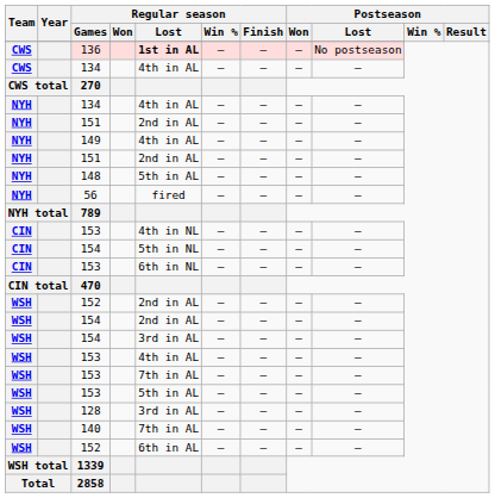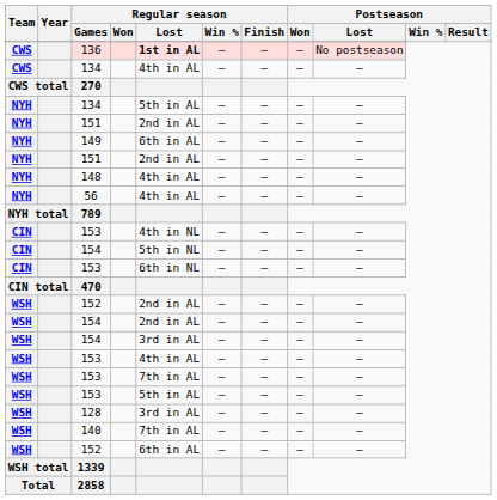 <table class="wikitable" style="font-size: 95%; text-align:center;">
 <tr>
 <th rowspan="2">Team</th>
 <th rowspan="2">Year</th>
 <th colspan="5">Regular season</th>
 <th colspan="4">Postseason</th>
 </tr>
 <tr>
 <th>Games</th>
 <th>Won</th>
 <th>Lost</th>
 <th>Win %</th>
 <th>Finish</th>
 <th>Won</th>
 <th>Lost</th>
 <th>Win %</th>
 <th>Result</th>
 </tr>
 <tr>
 </tr>
 <tr style="background:#fdd">
 <th><a href='#'>CWS</a></th>
 <th></th>
 <td>136</td>
 <td></td>
 <td><strong>1st in AL</strong></td>
 <td>–</td>
 <td>–</td>
 <td>–</td>
 <td>No postseason</td>
 </tr>
 <tr>
 <th><a href='#'>CWS</a></th>
 <th></th>
 <td>134</td>
 <td></td>
 <td>4th in AL</td>
 <td>–</td>
 <td>–</td>
 <td>–</td>
 <td>–</td>
 </tr>
 <tr>
 <th colspan="2">CWS total</th>
 <th>270</th>
 <th></th>
 <th></th>
 <th></th>
 <th></th>
 </tr>
 <tr>
 <th><a href='#'>NYH</a></th>
 <th></th>
 <td>134</td>
 <td></td>
-<td>4th in AL</td>
+<td>5th in AL</td>
 <td>–</td>
 <td>–</td>
 <td>–</td>
 <td>–</td>
 </tr>
 <tr>
 <th><a href='#'>NYH</a></th>
 <th></th>
 <td>151</td>
 <td></td>
 <td>2nd in AL</td>
 <td>–</td>
 <td>–</td>
 <td>–</td>
 <td>–</td>
 </tr>
 <tr>
 <th><a href='#'>NYH</a></th>
 <th></th>
 <td>149</td>
 <td></td>
-<td>4th in AL</td>
+<td>6th in AL</td>
 <td>–</td>
 <td>–</td>
 <td>–</td>
 <td>–</td>
 </tr>
 <tr>
 <th><a href='#'>NYH</a></th>
 <th></th>
 <td>151</td>
 <td></td>
 <td>2nd in AL</td>
 <td>–</td>
 <td>–</td>
 <td>–</td>
 <td>–</td>
 </tr>
 <tr>
 <th><a href='#'>NYH</a></th>
 <th></th>
 <td>148</td>
 <td></td>
-<td>5th in AL</td>
+<td>4th in AL</td>
 <td>–</td>
 <td>–</td>
 <td>–</td>
 <td>–</td>
 </tr>
 <tr>
 <th><a href='#'>NYH</a></th>
 <th></th>
 <td>56</td>
 <td></td>
-<td>fired</td>
+<td>4th in AL</td>
 <td>–</td>
 <td>–</td>
 <td>–</td>
 <td>–</td>
 </tr>
 <tr>
 <th colspan="2">NYH total</th>
 <th>789</th>
 <th></th>
 <th></th>
 <th></th>
 <th></th>
 </tr>
 <tr>
 <th><a href='#'>CIN</a></th>
 <th></th>
 <td>153</td>
 <td></td>
 <td>4th in NL</td>
 <td>–</td>
 <td>–</td>
 <td>–</td>
 <td>–</td>
 </tr>
 <tr>
 <th><a href='#'>CIN</a></th>
 <th></th>
 <td>154</td>
 <td></td>
 <td>5th in NL</td>
 <td>–</td>
 <td>–</td>
 <td>–</td>
 <td>–</td>
 </tr>
 <tr>
 <th><a href='#'>CIN</a></th>
 <th></th>
 <td>153</td>
 <td></td>
 <td>6th in NL</td>
 <td>–</td>
 <td>–</td>
 <td>–</td>
 <td>–</td>
 </tr>
 <tr>
 <th colspan="2">CIN total</th>
 <th>470</th>
 <th></th>
 <th></th>
 <th></th>
 <th></th>
 </tr>
 <tr>
 <th><a href='#'>WSH</a></th>
 <th></th>
 <td>152</td>
 <td></td>
 <td>2nd in AL</td>
 <td>–</td>
 <td>–</td>
 <td>–</td>
 <td>–</td>
 </tr>
 <tr>
 <th><a href='#'>WSH</a></th>
 <th></th>
 <td>154</td>
 <td></td>
 <td>2nd in AL</td>
 <td>–</td>
 <td>–</td>
 <td>–</td>
 <td>–</td>
 </tr>
 <tr>
 <th><a href='#'>WSH</a></th>
 <th></th>
 <td>154</td>
 <td></td>
 <td>3rd in AL</td>
 <td>–</td>
 <td>–</td>
 <td>–</td>
 <td>–</td>
 </tr>
 <tr>
 <th><a href='#'>WSH</a></th>
 <th></th>
 <td>153</td>
 <td></td>
 <td>4th in AL</td>
 <td>–</td>
 <td>–</td>
 <td>–</td>
 <td>–</td>
 </tr>
 <tr>
 <th><a href='#'>WSH</a></th>
 <th></th>
 <td>153</td>
 <td></td>
 <td>7th in AL</td>
 <td>–</td>
 <td>–</td>
 <td>–</td>
 <td>–</td>
 </tr>
 <tr>
 <th><a href='#'>WSH</a></th>
 <th></th>
 <td>153</td>
 <td></td>
 <td>5th in AL</td>
 <td>–</td>
 <td>–</td>
 <td>–</td>
 <td>–</td>
 </tr>
 <tr>
 <th><a href='#'>WSH</a></th>
 <th></th>
 <td>128</td>
 <td></td>
 <td>3rd in AL</td>
 <td>–</td>
 <td>–</td>
 <td>–</td>
 <td>–</td>
 </tr>
 <tr>
 <th><a href='#'>WSH</a></th>
 <th></th>
 <td>140</td>
 <td></td>
 <td>7th in AL</td>
 <td>–</td>
 <td>–</td>
 <td>–</td>
 <td>–</td>
 </tr>
 <tr>
 <th><a href='#'>WSH</a></th>
 <th></th>
 <td>152</td>
 <td></td>
 <td>6th in AL</td>
 <td>–</td>
 <td>–</td>
 <td>–</td>
 <td>–</td>
 </tr>
 <tr>
 <th colspan="2">WSH total</th>
 <th>1339</th>
 <th></th>
 <th></th>
 <th></th>
 <th></th>
 </tr>
 <tr>
 <th colspan="2">Total</th>
 <th>2858</th>
 <th></th>
 <th></th>
 <th></th>
 <th></th>
 </tr>
 </table>
